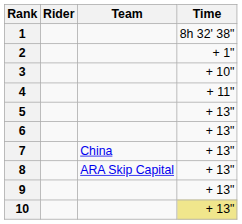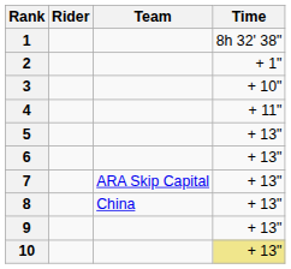 <table class="wikitable" margin-bottom:0;">
 <tr>
 <th scope="col">Rank</th>
 <th scope="col">Rider</th>
 <th scope="col">Team</th>
 <th scope="col">Time</th>
 </tr>
 <tr>
 <th scope="row">1</th>
 <td> </td>
 <td></td>
 <td align="right">8h 32' 38"</td>
 </tr>
 <tr>
 <th scope="row">2</th>
 <td></td>
 <td></td>
 <td align="right">+ 1"</td>
 </tr>
 <tr>
 <th scope="row">3</th>
 <td> </td>
 <td></td>
 <td align="right">+ 10"</td>
 </tr>
 <tr>
 <th scope="row">4</th>
 <td></td>
 <td></td>
 <td align="right">+ 11"</td>
 </tr>
 <tr>
 <th scope="row">5</th>
 <td></td>
 <td></td>
 <td align="right">+ 13"</td>
 </tr>
 <tr>
 <th scope="row">6</th>
 <td></td>
 <td></td>
 <td align="right">+ 13"</td>
 </tr>
 <tr>
 <th scope="row">7</th>
 <td></td>
-<td><a href='#'>China</a></td>
+<td><a href='#'>ARA Skip Capital</a></td>
 <td align="right">+ 13"</td>
 </tr>
 <tr>
 <th scope="row">8</th>
 <td></td>
-<td><a href='#'>ARA Skip Capital</a></td>
+<td><a href='#'>China</a></td>
 <td align="right">+ 13"</td>
 </tr>
 <tr>
 <th scope="row">9</th>
 <td></td>
 <td></td>
 <td align="right">+ 13"</td>
 </tr>
 <tr>
 <th scope="row">10</th>
 <td></td>
 <td></td>
 <td align="right" style="background: khaki;">+ 13"</td>
 </tr>
 </table>
